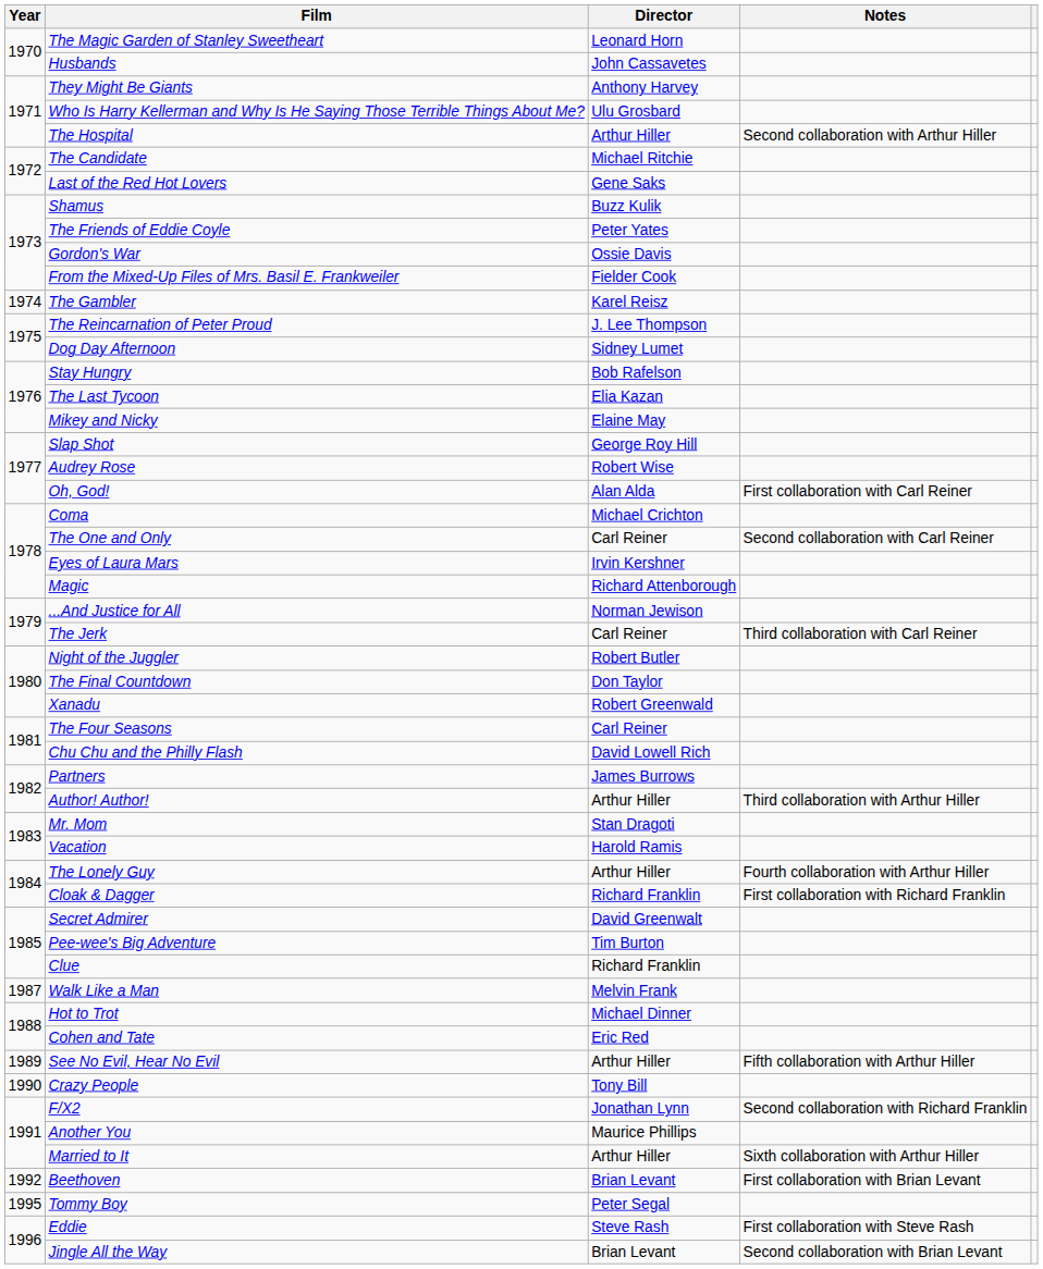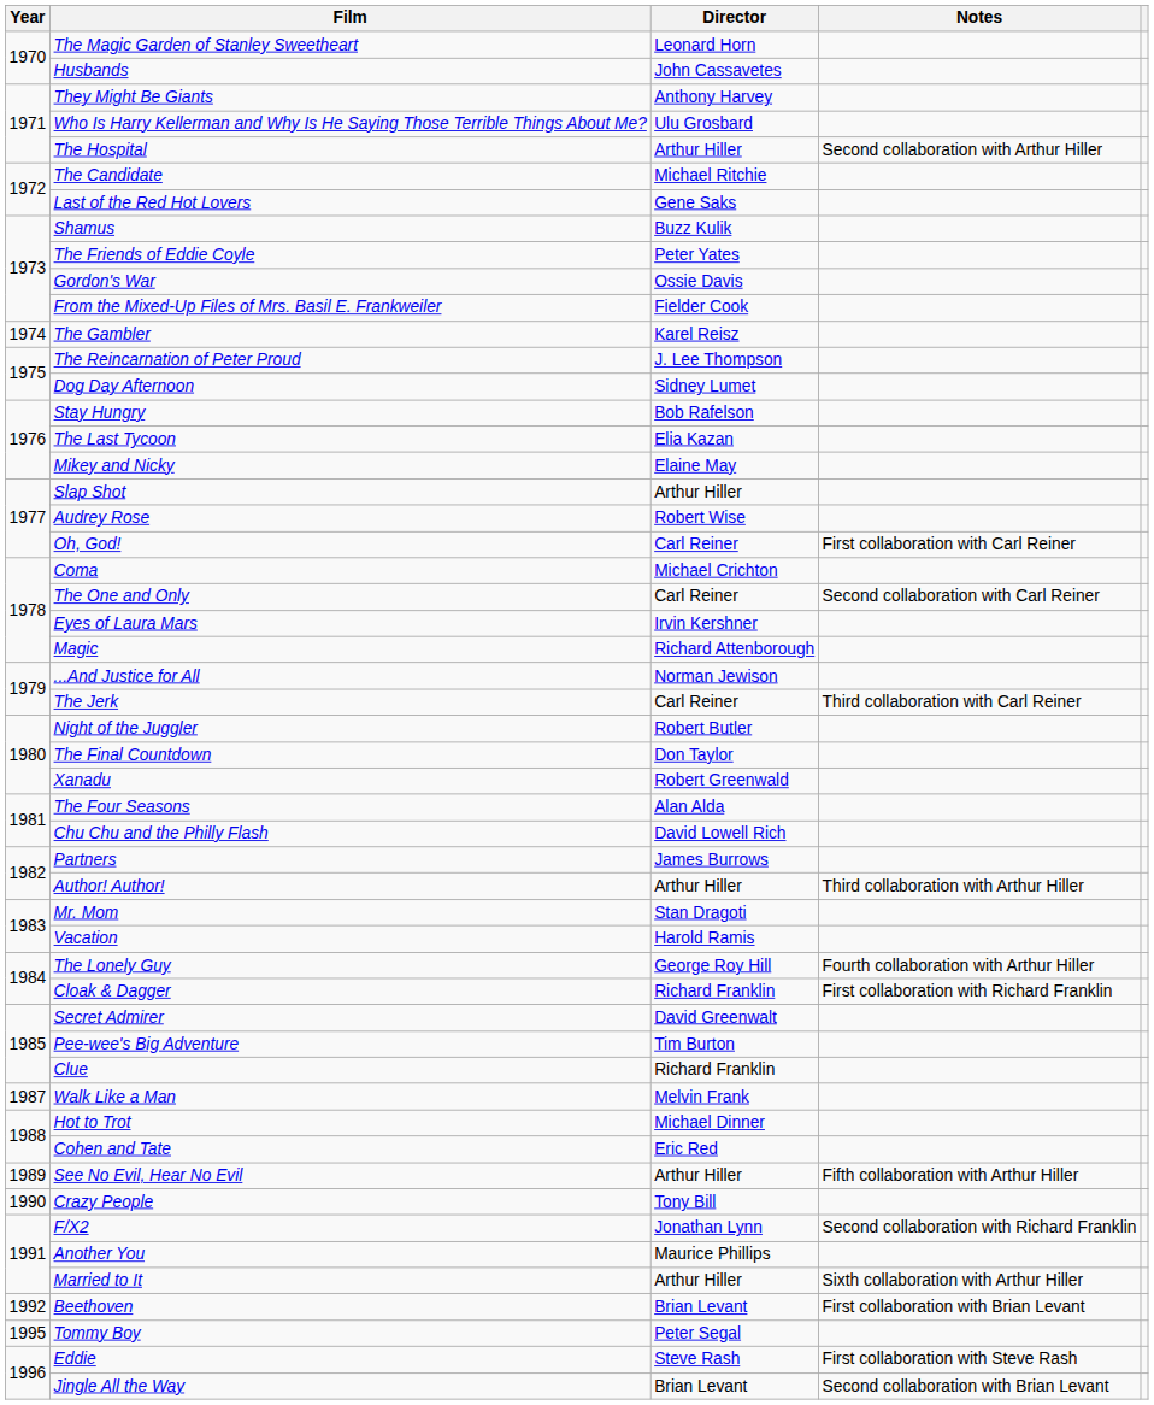 <table class="wikitable">
 <tr>
 <th>Year</th>
 <th>Film</th>
 <th>Director</th>
 <th>Notes</th>
 <th></th>
 </tr>
 <tr>
 <td rowspan=2>1970</td>
 <td><em><a href='#'>The Magic Garden of Stanley Sweetheart</a></em></td>
 <td><a href='#'>Leonard Horn</a></td>
 <td></td>
 <td></td>
 </tr>
 <tr>
 <td><em><a href='#'>Husbands</a></em></td>
 <td><a href='#'>John Cassavetes</a></td>
 <td></td>
 <td></td>
 </tr>
 <tr>
 <td rowspan=3>1971</td>
 <td><em><a href='#'>They Might Be Giants</a></em></td>
 <td><a href='#'>Anthony Harvey</a></td>
 <td></td>
 <td></td>
 </tr>
 <tr>
 <td><em><a href='#'>Who Is Harry Kellerman and Why Is He Saying Those Terrible Things About Me?</a></em></td>
 <td><a href='#'>Ulu Grosbard</a></td>
 <td></td>
 <td></td>
 </tr>
 <tr>
 <td><em><a href='#'>The Hospital</a></em></td>
 <td><a href='#'>Arthur Hiller</a></td>
 <td>Second collaboration with Arthur Hiller</td>
 <td></td>
 </tr>
 <tr>
 <td rowspan=2>1972</td>
 <td><em><a href='#'>The Candidate</a></em></td>
 <td><a href='#'>Michael Ritchie</a></td>
 <td></td>
 <td></td>
 </tr>
 <tr>
 <td><em><a href='#'>Last of the Red Hot Lovers</a></em></td>
 <td><a href='#'>Gene Saks</a></td>
 <td></td>
 <td></td>
 </tr>
 <tr>
 <td rowspan=4>1973</td>
 <td><em><a href='#'>Shamus</a></em></td>
 <td><a href='#'>Buzz Kulik</a></td>
 <td></td>
 <td></td>
 </tr>
 <tr>
 <td><em><a href='#'>The Friends of Eddie Coyle</a></em></td>
 <td><a href='#'>Peter Yates</a></td>
 <td></td>
 <td></td>
 </tr>
 <tr>
 <td><em><a href='#'>Gordon's War</a></em></td>
 <td><a href='#'>Ossie Davis</a></td>
 <td></td>
 <td></td>
 </tr>
 <tr>
 <td><em><a href='#'>From the Mixed-Up Files of Mrs. Basil E. Frankweiler</a></em></td>
 <td><a href='#'>Fielder Cook</a></td>
 <td></td>
 <td></td>
 </tr>
 <tr>
 <td>1974</td>
 <td><em><a href='#'>The Gambler</a></em></td>
 <td><a href='#'>Karel Reisz</a></td>
 <td></td>
 <td></td>
 </tr>
 <tr>
 <td rowspan=2>1975</td>
 <td><em><a href='#'>The Reincarnation of Peter Proud</a></em></td>
 <td><a href='#'>J. Lee Thompson</a></td>
 <td></td>
 <td></td>
 </tr>
 <tr>
 <td><em><a href='#'>Dog Day Afternoon</a></em></td>
 <td><a href='#'>Sidney Lumet</a></td>
 <td></td>
 <td></td>
 </tr>
 <tr>
 <td rowspan=3>1976</td>
 <td><em><a href='#'>Stay Hungry</a></em></td>
 <td><a href='#'>Bob Rafelson</a></td>
 <td></td>
 <td></td>
 </tr>
 <tr>
 <td><em><a href='#'>The Last Tycoon</a></em></td>
 <td><a href='#'>Elia Kazan</a></td>
 <td></td>
 <td></td>
 </tr>
 <tr>
 <td><em><a href='#'>Mikey and Nicky</a></em></td>
 <td><a href='#'>Elaine May</a></td>
 <td></td>
 <td></td>
 </tr>
 <tr>
 <td rowspan=3>1977</td>
 <td><em><a href='#'>Slap Shot</a></em></td>
-<td><a href='#'>George Roy Hill</a></td>
+<td>Arthur Hiller</td>
 <td></td>
 <td></td>
 </tr>
 <tr>
 <td><em><a href='#'>Audrey Rose</a></em></td>
 <td><a href='#'>Robert Wise</a></td>
 <td></td>
 <td></td>
 </tr>
 <tr>
 <td><em><a href='#'>Oh, God!</a></em></td>
-<td><a href='#'>Alan Alda</a></td>
+<td><a href='#'>Carl Reiner</a></td>
 <td>First collaboration with Carl Reiner</td>
 <td></td>
 </tr>
 <tr>
 <td rowspan=4>1978</td>
 <td><em><a href='#'>Coma</a></em></td>
 <td><a href='#'>Michael Crichton</a></td>
 <td></td>
 <td></td>
 </tr>
 <tr>
 <td><em><a href='#'>The One and Only</a></em></td>
 <td>Carl Reiner</td>
 <td>Second collaboration with Carl Reiner</td>
 <td></td>
 </tr>
 <tr>
 <td><em><a href='#'>Eyes of Laura Mars</a></em></td>
 <td><a href='#'>Irvin Kershner</a></td>
 <td></td>
 <td></td>
 </tr>
 <tr>
 <td><em><a href='#'>Magic</a></em></td>
 <td><a href='#'>Richard Attenborough</a></td>
 <td></td>
 <td></td>
 </tr>
 <tr>
 <td rowspan=2>1979</td>
 <td><em><a href='#'>...And Justice for All</a></em></td>
 <td><a href='#'>Norman Jewison</a></td>
 <td></td>
 <td></td>
 </tr>
 <tr>
 <td><em><a href='#'>The Jerk</a></em></td>
 <td>Carl Reiner</td>
 <td>Third collaboration with Carl Reiner</td>
 <td></td>
 </tr>
 <tr>
 <td rowspan=3>1980</td>
 <td><em><a href='#'>Night of the Juggler</a></em></td>
 <td><a href='#'>Robert Butler</a></td>
 <td></td>
 <td></td>
 </tr>
 <tr>
 <td><em><a href='#'>The Final Countdown</a></em></td>
 <td><a href='#'>Don Taylor</a></td>
 <td></td>
 <td></td>
 </tr>
 <tr>
 <td><em><a href='#'>Xanadu</a></em></td>
 <td><a href='#'>Robert Greenwald</a></td>
 <td></td>
 <td></td>
 </tr>
 <tr>
 <td rowspan=2>1981</td>
 <td><em><a href='#'>The Four Seasons</a></em></td>
-<td><a href='#'>Carl Reiner</a></td>
+<td><a href='#'>Alan Alda</a></td>
 <td></td>
 <td></td>
 </tr>
 <tr>
 <td><em><a href='#'>Chu Chu and the Philly Flash</a></em></td>
 <td><a href='#'>David Lowell Rich</a></td>
 <td></td>
 <td></td>
 </tr>
 <tr>
 <td rowspan=2>1982</td>
 <td><em><a href='#'>Partners</a></em></td>
 <td><a href='#'>James Burrows</a></td>
 <td></td>
 <td></td>
 </tr>
 <tr>
 <td><em><a href='#'>Author! Author!</a></em></td>
 <td>Arthur Hiller</td>
 <td>Third collaboration with Arthur Hiller</td>
 <td></td>
 </tr>
 <tr>
 <td rowspan=2>1983</td>
 <td><em><a href='#'>Mr. Mom</a></em></td>
 <td><a href='#'>Stan Dragoti</a></td>
 <td></td>
 <td></td>
 </tr>
 <tr>
 <td><em><a href='#'>Vacation</a></em></td>
 <td><a href='#'>Harold Ramis</a></td>
 <td></td>
 <td></td>
 </tr>
 <tr>
 <td rowspan=2>1984</td>
 <td><em><a href='#'>The Lonely Guy</a></em></td>
-<td>Arthur Hiller</td>
+<td><a href='#'>George Roy Hill</a></td>
 <td>Fourth collaboration with Arthur Hiller</td>
 <td></td>
 </tr>
 <tr>
 <td><em><a href='#'>Cloak & Dagger</a></em></td>
 <td><a href='#'>Richard Franklin</a></td>
 <td>First collaboration with Richard Franklin</td>
 <td></td>
 </tr>
 <tr>
 <td rowspan=3>1985</td>
 <td><em><a href='#'>Secret Admirer</a></em></td>
 <td><a href='#'>David Greenwalt</a></td>
 <td></td>
 <td></td>
 </tr>
 <tr>
 <td><em><a href='#'>Pee-wee's Big Adventure</a></em></td>
 <td><a href='#'>Tim Burton</a></td>
 <td></td>
 <td></td>
 </tr>
 <tr>
 <td><em><a href='#'>Clue</a></em></td>
 <td>Richard Franklin</td>
 <td></td>
 <td></td>
 </tr>
 <tr>
 <td>1987</td>
 <td><em><a href='#'>Walk Like a Man</a></em></td>
 <td><a href='#'>Melvin Frank</a></td>
 <td></td>
 <td></td>
 </tr>
 <tr>
 <td rowspan=2>1988</td>
 <td><em><a href='#'>Hot to Trot</a></em></td>
 <td><a href='#'>Michael Dinner</a></td>
 <td></td>
 <td></td>
 </tr>
 <tr>
 <td><em><a href='#'>Cohen and Tate</a></em></td>
 <td><a href='#'>Eric Red</a></td>
 <td></td>
 <td></td>
 </tr>
 <tr>
 <td>1989</td>
 <td><em><a href='#'>See No Evil, Hear No Evil</a></em></td>
 <td>Arthur Hiller</td>
 <td>Fifth collaboration with Arthur Hiller</td>
 <td></td>
 </tr>
 <tr>
 <td>1990</td>
 <td><em><a href='#'>Crazy People</a></em></td>
 <td><a href='#'>Tony Bill</a></td>
 <td></td>
 <td></td>
 </tr>
 <tr>
 <td rowspan=3>1991</td>
 <td><em><a href='#'>F/X2</a></em></td>
 <td><a href='#'>Jonathan Lynn</a></td>
 <td>Second collaboration with Richard Franklin</td>
 <td></td>
 </tr>
 <tr>
 <td><em><a href='#'>Another You</a></em></td>
 <td>Maurice Phillips</td>
 <td></td>
 <td></td>
 </tr>
 <tr>
 <td><em><a href='#'>Married to It</a></em></td>
 <td>Arthur Hiller</td>
 <td>Sixth collaboration with Arthur Hiller</td>
 <td></td>
 </tr>
 <tr>
 <td>1992</td>
 <td><em><a href='#'>Beethoven</a></em></td>
 <td><a href='#'>Brian Levant</a></td>
 <td>First collaboration with Brian Levant</td>
 <td></td>
 </tr>
 <tr>
 <td>1995</td>
 <td><em><a href='#'>Tommy Boy</a></em></td>
 <td><a href='#'>Peter Segal</a></td>
 <td></td>
 <td></td>
 </tr>
 <tr>
 <td rowspan=2>1996</td>
 <td><em><a href='#'>Eddie</a></em></td>
 <td><a href='#'>Steve Rash</a></td>
 <td>First collaboration with Steve Rash</td>
 <td></td>
 </tr>
 <tr>
 <td><em><a href='#'>Jingle All the Way</a></em></td>
 <td>Brian Levant</td>
 <td>Second collaboration with Brian Levant</td>
 <td></td>
 </tr>
 </table>
